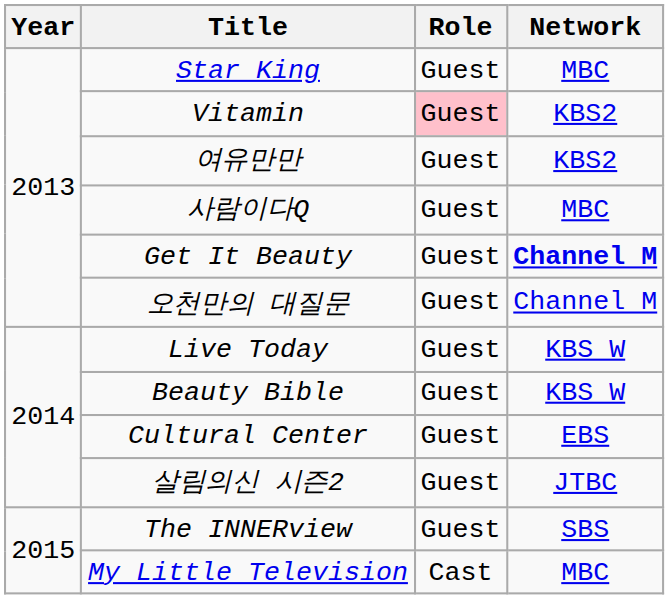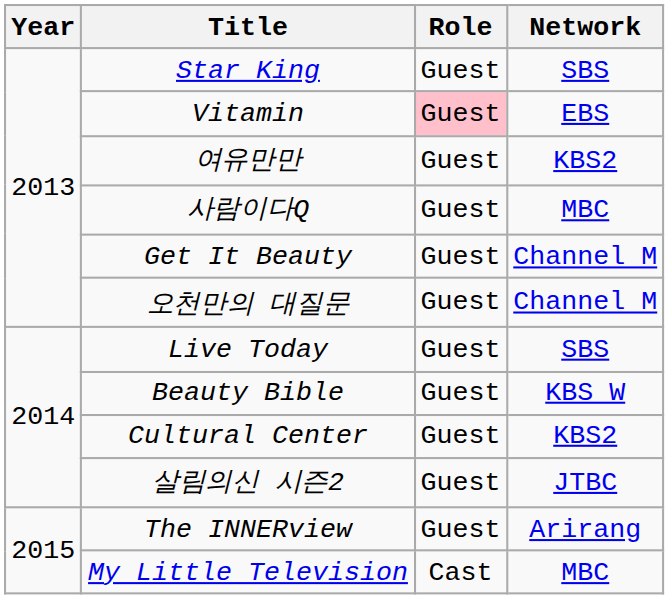 <table class="wikitable" style="text-align:center">
 <tr>
 <th>Year</th>
 <th>Title</th>
 <th>Role</th>
 <th>Network</th>
 </tr>
 <tr>
 <td rowspan="6">2013</td>
 <td><em><a href='#'>Star King</a></em></td>
 <td>Guest</td>
-<td><a href='#'>MBC</a></td>
+<td><a href='#'>SBS</a></td>
 </tr>
 <tr>
 <td><em>Vitamin</em></td>
 <td style="background: pink;">Guest</td>
-<td><a href='#'>KBS2</a></td>
+<td><a href='#'>EBS</a></td>
 </tr>
 <tr>
 <td><em>여유만만</em></td>
 <td>Guest</td>
 <td><a href='#'>KBS2</a></td>
 </tr>
 <tr>
 <td><em>사람이다Q</em></td>
 <td>Guest</td>
 <td><a href='#'>MBC</a></td>
 </tr>
 <tr>
 <td><em>Get It Beauty</em></td>
 <td>Guest</td>
-<td><strong><a href='#'>Channel M</a></strong></td>
+<td><a href='#'>Channel M</a></td>
 </tr>
 <tr>
 <td><em>오천만의 대질문</em></td>
 <td>Guest</td>
 <td><a href='#'>Channel M</a></td>
 </tr>
 <tr>
 <td rowspan="4">2014</td>
 <td><em>Live Today</em></td>
 <td>Guest</td>
-<td><a href='#'>KBS W</a></td>
+<td><a href='#'>SBS</a></td>
 </tr>
 <tr>
 <td><em>Beauty Bible</em></td>
 <td>Guest</td>
 <td><a href='#'>KBS W</a></td>
 </tr>
 <tr>
 <td><em>Cultural Center</em></td>
 <td>Guest</td>
-<td><a href='#'>EBS</a></td>
+<td><a href='#'>KBS2</a></td>
 </tr>
 <tr>
 <td><em>살림의신 시즌2</em></td>
 <td>Guest</td>
 <td><a href='#'>JTBC</a></td>
 </tr>
 <tr>
 <td rowspan="2">2015</td>
 <td><em>The INNERview</em></td>
 <td>Guest</td>
-<td><a href='#'>SBS</a></td>
+<td><a href='#'>Arirang</a></td>
 </tr>
 <tr>
 <td><em><a href='#'>My Little Television</a></em></td>
 <td>Cast</td>
 <td><a href='#'>MBC</a></td>
 </tr>
 </table>
